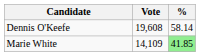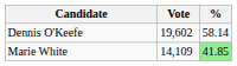 <table class="wikitable">
 <tr>
 <th bgcolor="#DDDDFF" width="200px">Candidate</th>
 <th bgcolor="#DDDDFF" width="50px">Vote</th>
 <th bgcolor="#DDDDFF" width="30px">%</th>
 </tr>
 <tr>
 <td>Dennis O'Keefe</td>
-<td>19,608</td>
+<td>19,602</td>
 <td>58.14</td>
 </tr>
 <tr>
 <td>Marie White</td>
 <td>14,109</td>
 <td style="background: lightgreen;">41.85</td>
 </tr>
 </table>
